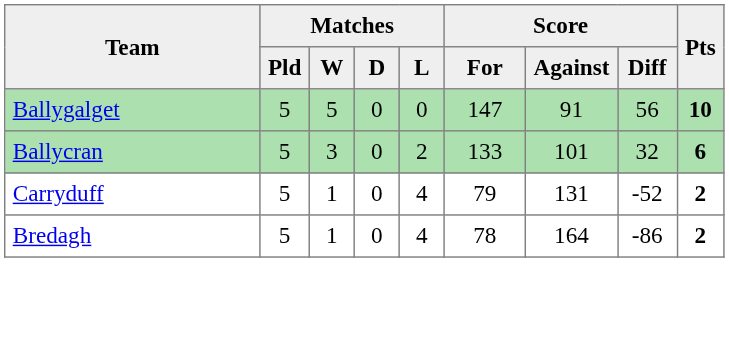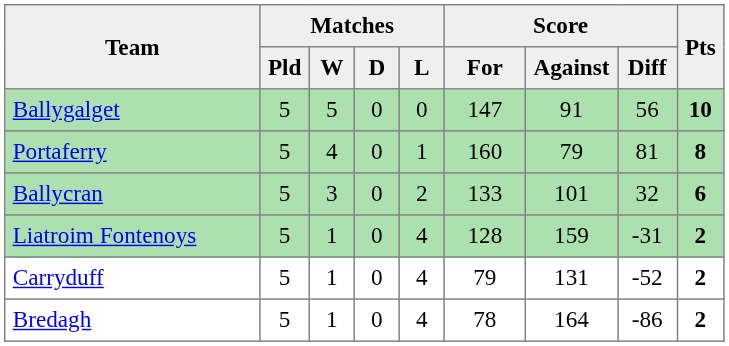 <table style=border-collapse:collapse border=1 cellspacing=0 cellpadding=5>
 <tr align=center bgcolor=#efefef>
 <th rowspan=2 width=165>Team</th>
 <th colspan=4>Matches</th>
 <th colspan=3>Score</th>
 <th rowspan=2width=20>Pts</th>
 </tr>
 <tr align=center bgcolor=#efefef>
 <th width=20>Pld</th>
 <th width=20>W</th>
 <th width=20>D</th>
 <th width=20>L</th>
 <th width=45>For</th>
 <th width=45>Against</th>
 <th width=30>Diff</th>
 </tr>
 <tr align=center style="background:#ACE1AF;">
 <td style="text-align:left;"><a href='#'>Ballygalget</a></td>
 <td>5</td>
 <td>5</td>
 <td>0</td>
 <td>0</td>
 <td>147</td>
 <td>91</td>
 <td>56</td>
 <td><strong>10</strong></td>
 </tr>
 <tr align=center style="background:#ACE1AF;">
+<td style="text-align:left;"><a href='#'>Portaferry</a></td>
+<td>5</td>
+<td>4</td>
+<td>0</td>
+<td>1</td>
+<td>160</td>
+<td>79</td>
+<td>81</td>
+<td><strong>8</strong></td>
+</tr>
+<tr align=center style="background:#ACE1AF;">
 <td style="text-align:left;"><a href='#'>Ballycran</a></td>
 <td>5</td>
 <td>3</td>
 <td>0</td>
 <td>2</td>
 <td>133</td>
 <td>101</td>
 <td>32</td>
 <td><strong>6</strong></td>
+</tr>
+<tr align=center style="background:#ACE1AF;">
+<td style="text-align:left;"><a href='#'>Liatroim Fontenoys</a></td>
+<td>5</td>
+<td>1</td>
+<td>0</td>
+<td>4</td>
+<td>128</td>
+<td>159</td>
+<td>-31</td>
+<td><strong>2</strong></td>
 </tr>
 <tr align=center>
 <td style="text-align:left;"><a href='#'>Carryduff</a></td>
 <td>5</td>
 <td>1</td>
 <td>0</td>
 <td>4</td>
 <td>79</td>
 <td>131</td>
 <td>-52</td>
 <td><strong>2</strong></td>
 </tr>
 <tr align=center>
 <td style="text-align:left;"><a href='#'>Bredagh</a></td>
 <td>5</td>
 <td>1</td>
 <td>0</td>
 <td>4</td>
 <td>78</td>
 <td>164</td>
 <td>-86</td>
 <td><strong>2</strong></td>
 </tr>
 </table>
